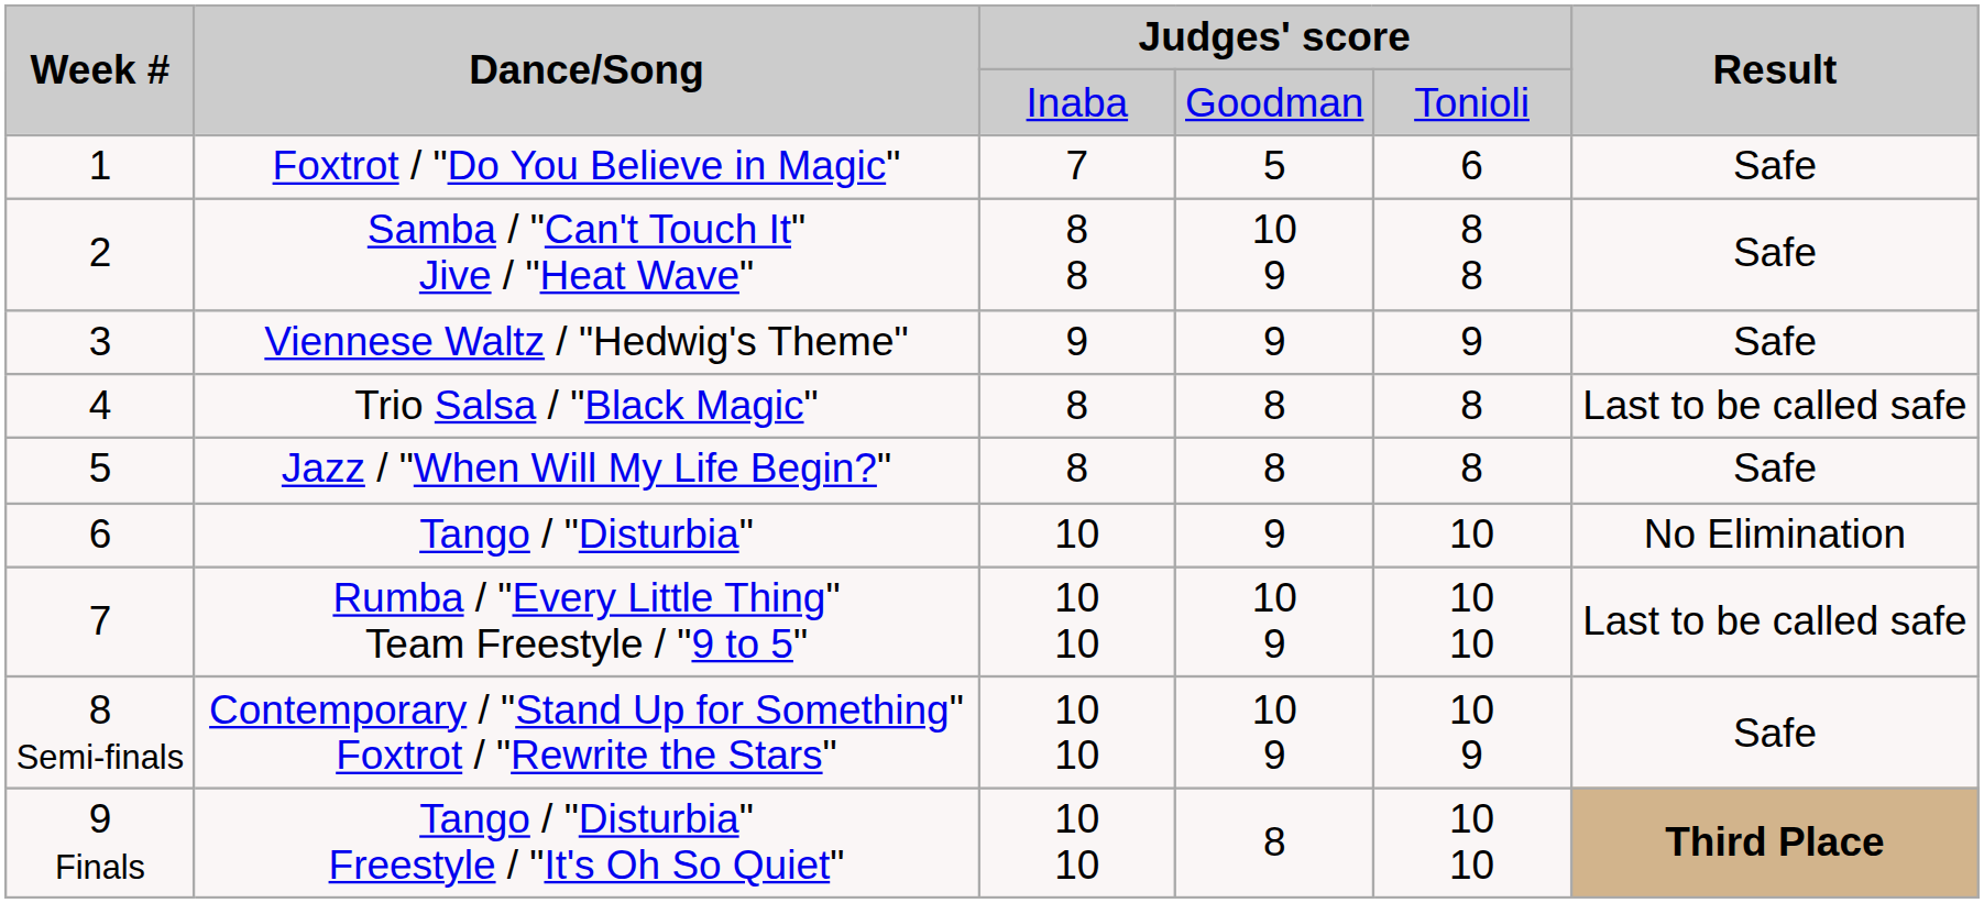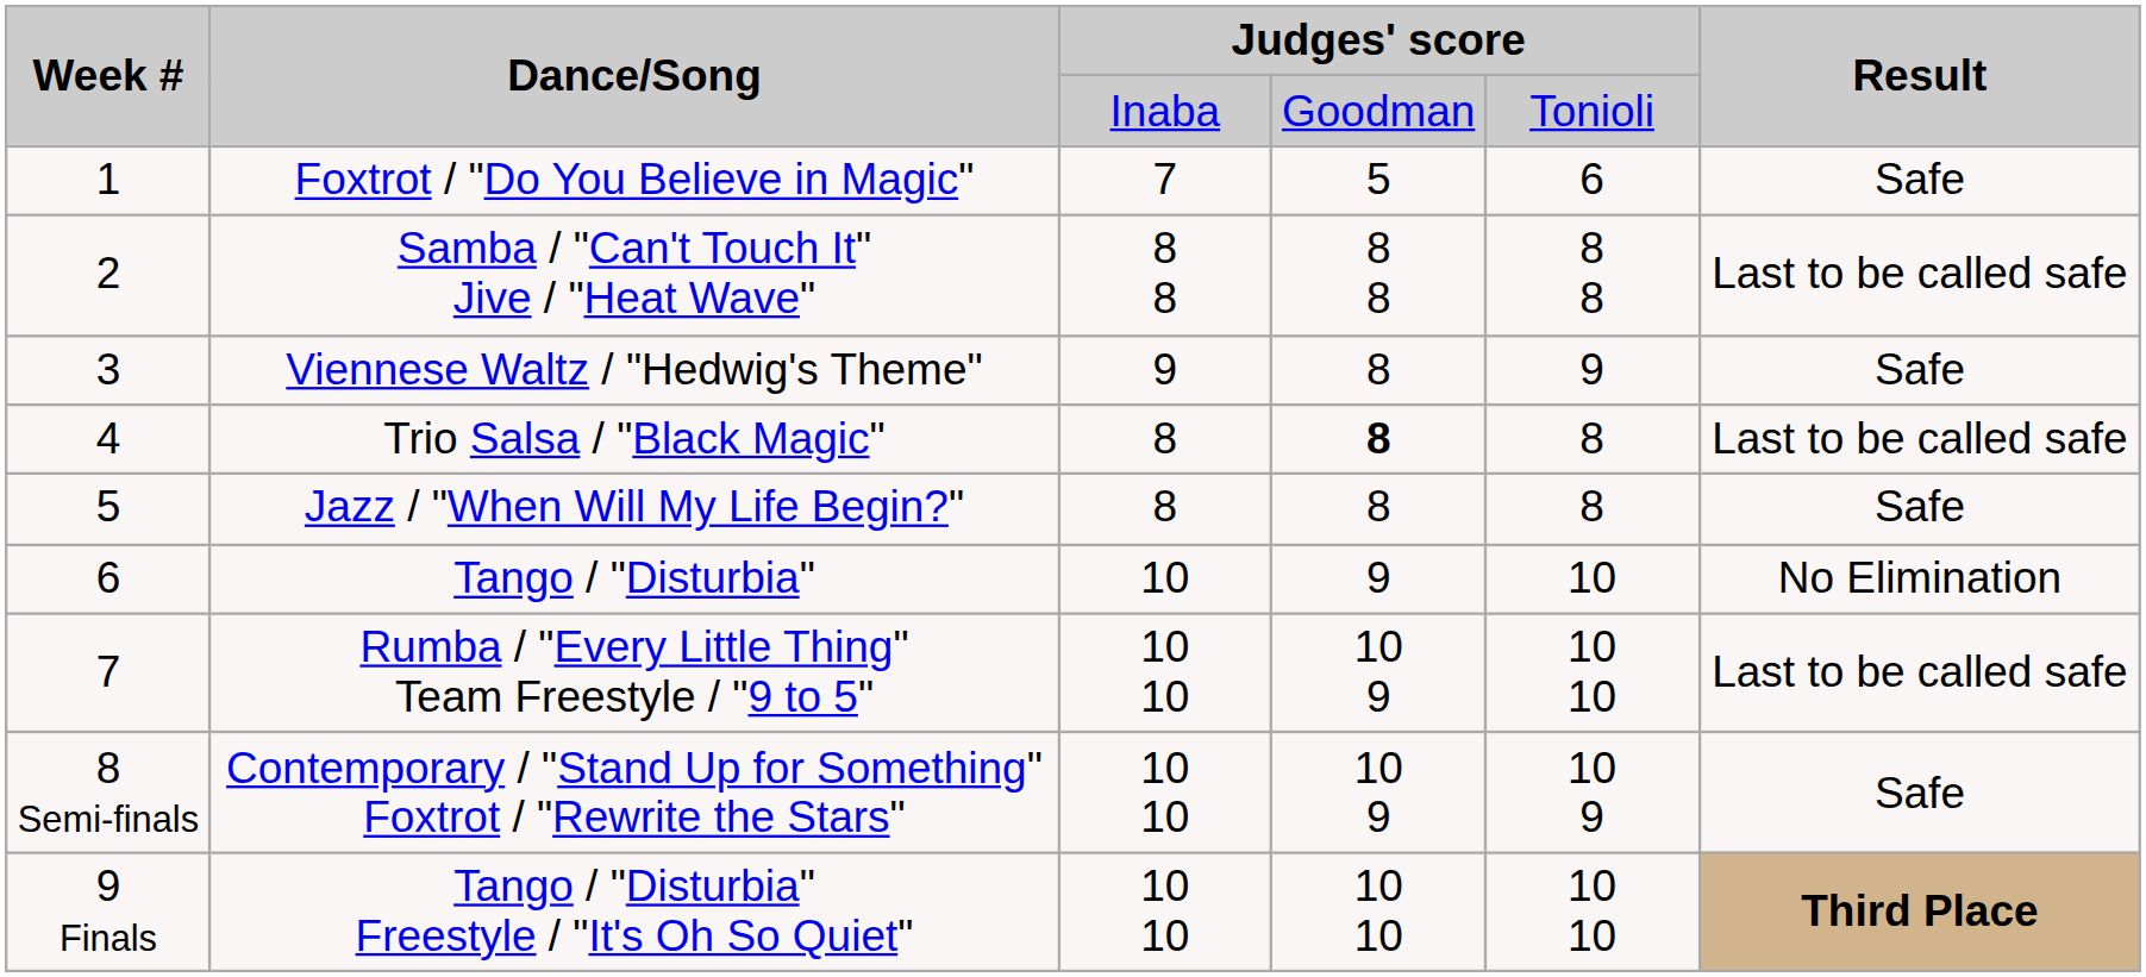 <table class="wikitable">
 <tr style="text-align:Center; background:#ccc;">
 <td rowspan="2"><strong>Week #</strong></td>
 <td rowspan="2"><strong>Dance/Song</strong></td>
 <td colspan="3"><strong>Judges' score</strong></td>
 <td rowspan="2"><strong>Result</strong></td>
 </tr>
 <tr style="text-align:center; background:#ccc;">
 <td style="width:10%; "><a href='#'>Inaba</a></td>
 <td style="width:10%; "><a href='#'>Goodman</a></td>
 <td style="width:10%; "><a href='#'>Tonioli</a></td>
 </tr>
 <tr>
 <td style="text-align:center; background:#faf6f6;">1</td>
 <td style="text-align:center; background:#faf6f6;"><a href='#'>Foxtrot</a> / "<a href='#'>Do You Believe in Magic</a>"</td>
 <td style="text-align:center; background:#faf6f6;">7</td>
 <td style="text-align:center; background:#faf6f6;">5</td>
 <td style="text-align:center; background:#faf6f6;">6</td>
 <td style="text-align:center; background:#faf6f6;">Safe</td>
 </tr>
 <tr>
 <td style="text-align:center; background:#faf6f6;">2</td>
 <td style="text-align:center; background:#faf6f6;"><a href='#'>Samba</a> / "<a href='#'>Can't Touch It</a>"<br><a href='#'>Jive</a> / "<a href='#'>Heat Wave</a>"</td>
 <td style="text-align:center; background:#faf6f6;">8<br>8</td>
-<td style="text-align:center; background:#faf6f6;">10<br>9</td>
 <td style="text-align:center; background:#faf6f6;">8<br>8</td>
-<td style="text-align:center; background:#faf6f6;">Safe</td>
+<td style="text-align:center; background:#faf6f6;">8<br>8</td>
+<td style="text-align:center; background:#faf6f6;">Last to be called safe</td>
 </tr>
 <tr>
 <td style="text-align:center; background:#faf6f6;">3</td>
 <td style="text-align:center; background:#faf6f6;"><a href='#'>Viennese Waltz</a> / "Hedwig's Theme"</td>
 <td style="text-align:center; background:#faf6f6;">9</td>
-<td style="text-align:center; background:#faf6f6;">9</td>
+<td style="text-align:center; background:#faf6f6;">8</td>
 <td style="text-align:center; background:#faf6f6;">9</td>
 <td style="text-align:center; background:#faf6f6;">Safe</td>
 </tr>
 <tr>
 <td style="text-align:center; background:#faf6f6;">4</td>
 <td style="text-align:center; background:#faf6f6;">Trio <a href='#'>Salsa</a> / "<a href='#'>Black Magic</a>"</td>
 <td style="text-align:center; background:#faf6f6;">8</td>
-<td style="text-align:center; background:#faf6f6;">8</td>
+<td style="text-align:center; background:#faf6f6;"><strong>8</strong></td>
 <td style="text-align:center; background:#faf6f6;">8</td>
 <td style="text-align:center; background:#faf6f6;">Last to be called safe</td>
 </tr>
 <tr>
 <td style="text-align:center; background:#faf6f6;">5</td>
 <td style="text-align:center; background:#faf6f6;"><a href='#'>Jazz</a> / "<a href='#'>When Will My Life Begin?</a>"</td>
 <td style="text-align:center; background:#faf6f6;">8</td>
 <td style="text-align:center; background:#faf6f6;">8</td>
 <td style="text-align:center; background:#faf6f6;">8</td>
 <td style="text-align:center; background:#faf6f6;">Safe</td>
 </tr>
 <tr>
 <td style="text-align:center; background:#faf6f6;">6</td>
 <td style="text-align:center; background:#faf6f6;"><a href='#'>Tango</a> / "<a href='#'>Disturbia</a>"</td>
 <td style="text-align:center; background:#faf6f6;">10</td>
 <td style="text-align:center; background:#faf6f6;">9</td>
 <td style="text-align:center; background:#faf6f6;">10</td>
 <td style="text-align:center; background:#faf6f6;">No Elimination</td>
 </tr>
 <tr>
 <td style="text-align:center; background:#faf6f6;">7</td>
 <td style="text-align:center; background:#faf6f6;"><a href='#'>Rumba</a> / "<a href='#'>Every Little Thing</a>"<br>Team Freestyle / "<a href='#'>9 to 5</a>"</td>
 <td style="text-align:center; background:#faf6f6;">10<br>10</td>
 <td style="text-align:center; background:#faf6f6;">10<br>9</td>
 <td style="text-align:center; background:#faf6f6;">10<br>10</td>
 <td style="text-align:center; background:#faf6f6;">Last to be called safe</td>
 </tr>
 <tr>
 <td style="text-align:center; background:#faf6f6;">8<br><small>Semi-finals</small></td>
 <td style="text-align:center; background:#faf6f6;"><a href='#'>Contemporary</a> / "<a href='#'>Stand Up for Something</a>"<br><a href='#'>Foxtrot</a> / "<a href='#'>Rewrite the Stars</a>"</td>
 <td style="text-align:center; background:#faf6f6;">10<br>10</td>
 <td style="text-align:center; background:#faf6f6;">10<br>9</td>
 <td style="text-align:center; background:#faf6f6;">10<br>9</td>
 <td style="text-align:center; background:#faf6f6;">Safe</td>
 </tr>
 <tr>
 <td style="text-align:center; background:#faf6f6;">9<br><small>Finals</small></td>
 <td style="text-align:center; background:#faf6f6;"><a href='#'>Tango</a> / "<a href='#'>Disturbia</a>"<br><a href='#'>Freestyle</a> / "<a href='#'>It's Oh So Quiet</a>"</td>
 <td style="text-align:center; background:#faf6f6;">10<br>10</td>
-<td style="text-align:center; background:#faf6f6;">8</td>
+<td style="text-align:center; background:#faf6f6;">10<br>10</td>
 <td style="text-align:center; background:#faf6f6;">10<br>10</td>
 <td align="center" bgcolor="Tan"><strong>Third Place</strong></td>
 </tr>
 </table>
